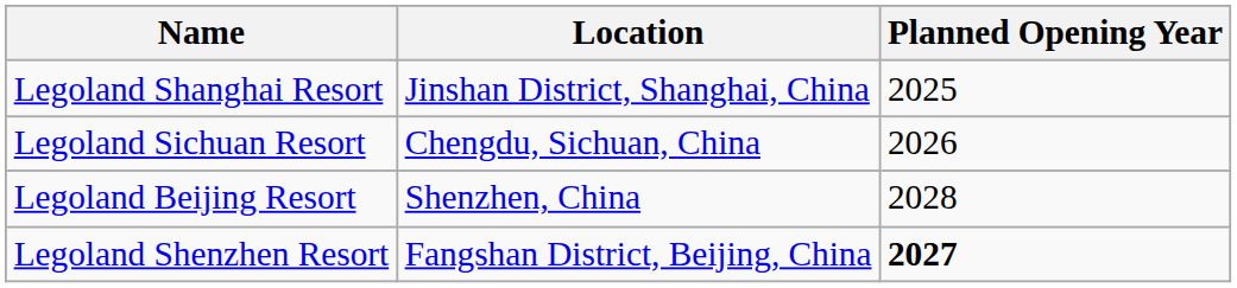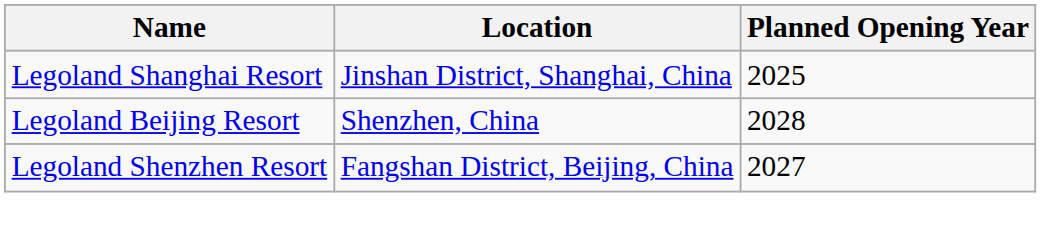 <table class="wikitable">
 <tr>
 <th>Name</th>
 <th>Location</th>
 <th>Planned Opening Year</th>
 </tr>
 <tr>
 <td><a href='#'>Legoland Shanghai Resort</a></td>
 <td> <a href='#'>Jinshan District, Shanghai, China</a></td>
 <td>2025</td>
 </tr>
 <tr>
-<td><a href='#'>Legoland Sichuan Resort</a></td>
-<td> <a href='#'>Chengdu, Sichuan, China</a></td>
-<td>2026</td>
-</tr>
-<tr>
 <td><a href='#'>Legoland Beijing Resort</a></td>
 <td> <a href='#'>Shenzhen, China</a></td>
 <td>2028</td>
 </tr>
 <tr>
 <td><a href='#'>Legoland Shenzhen Resort</a></td>
 <td> <a href='#'>Fangshan District, Beijing, China</a></td>
-<td><strong>2027</strong></td>
+<td>2027</td>
 </tr>
 </table>
